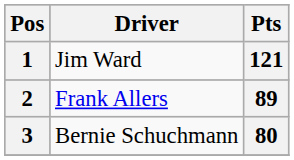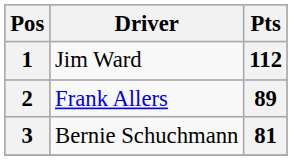 <table class="wikitable" style="font-size: 85%;; text-align:center;">
 <tr valign="top">
 <th valign="middle">Pos</th>
 <th valign="middle">Driver</th>
 <th valign="middle">Pts</th>
 </tr>
 <tr>
 <th>1</th>
 <td align="left"> Jim Ward</td>
-<th>121</th>
+<th>112</th>
 </tr>
 <tr>
 <th>2</th>
 <td align="left"> <a href='#'>Frank Allers</a></td>
 <th>89</th>
 </tr>
 <tr>
 <th>3</th>
 <td align="left"> Bernie Schuchmann</td>
-<th>80</th>
+<th>81</th>
 </tr>
 <tr>
 </tr>
 </table>
